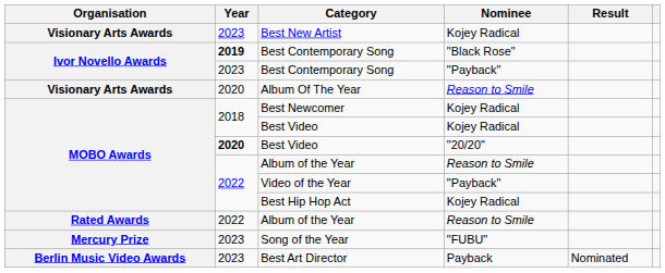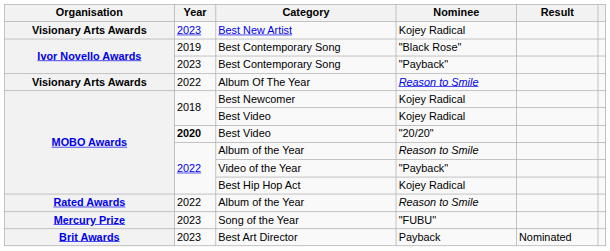 <table class="wikitable sortable plainrowheaders" style="width: 70%;">
 <tr>
 <th scope="col">Organisation</th>
 <th scope="col">Year</th>
 <th scope="col">Category</th>
 <th scope="col">Nominee</th>
 <th scope="col">Result</th>
 <th scope="col" class="unsortable"></th>
 </tr>
 <tr>
 <th>Visionary Arts Awards</th>
 <td><a href='#'>2023</a></td>
 <td><a href='#'>Best New Artist</a></td>
 <td>Kojey Radical</td>
 <td></td>
 <td></td>
 </tr>
 <tr>
 <th rowspan="2"><a href='#'>Ivor Novello Awards</a></th>
-<td><strong>2019</strong></td>
+<td>2019</td>
 <td>Best Contemporary Song</td>
 <td>"Black Rose"</td>
 <td></td>
 <td></td>
 </tr>
 <tr>
 <td>2023</td>
 <td>Best Contemporary Song</td>
 <td>"Payback"</td>
 <td></td>
 <td></td>
 </tr>
 <tr>
 <th>Visionary Arts Awards</th>
-<td>2020</td>
+<td>2022</td>
 <td>Album Of The Year</td>
 <td><em><a href='#'>Reason to Smile</a></em></td>
 <td></td>
 <td></td>
 </tr>
 <tr>
 <th rowspan="6"><a href='#'>MOBO Awards</a></th>
 <td rowspan="2">2018</td>
 <td>Best Newcomer</td>
 <td>Kojey Radical</td>
 <td></td>
 <td></td>
 </tr>
 <tr>
 <td>Best Video</td>
 <td>Kojey Radical</td>
 <td></td>
 <td></td>
 </tr>
 <tr>
 <td><strong>2020</strong></td>
 <td>Best Video</td>
 <td>"20/20"</td>
 <td></td>
 <td></td>
 </tr>
 <tr>
 <td rowspan="3"><a href='#'>2022</a></td>
 <td>Album of the Year</td>
 <td><em>Reason to Smile</em></td>
 <td></td>
 <td></td>
 </tr>
 <tr>
 <td>Video of the Year</td>
 <td>"Payback"</td>
 <td></td>
 <td></td>
 </tr>
 <tr>
 <td>Best Hip Hop Act</td>
 <td>Kojey Radical</td>
 <td></td>
 <td></td>
 </tr>
 <tr>
 <th><a href='#'>Rated Awards</a></th>
 <td>2022</td>
 <td>Album of the Year</td>
 <td><em>Reason to Smile</em></td>
 <td></td>
 <td></td>
 </tr>
 <tr>
 <th><a href='#'>Mercury Prize</a></th>
 <td>2023</td>
 <td>Song of the Year</td>
 <td>"FUBU"</td>
 <td></td>
 <td></td>
 </tr>
 <tr>
-<th><a href='#'>Berlin Music Video Awards</a></th>
+<th><a href='#'>Brit Awards</a></th>
 <td>2023</td>
 <td>Best Art Director</td>
 <td>Payback</td>
 <td>Nominated</td>
 <td></td>
 </tr>
 </table>
